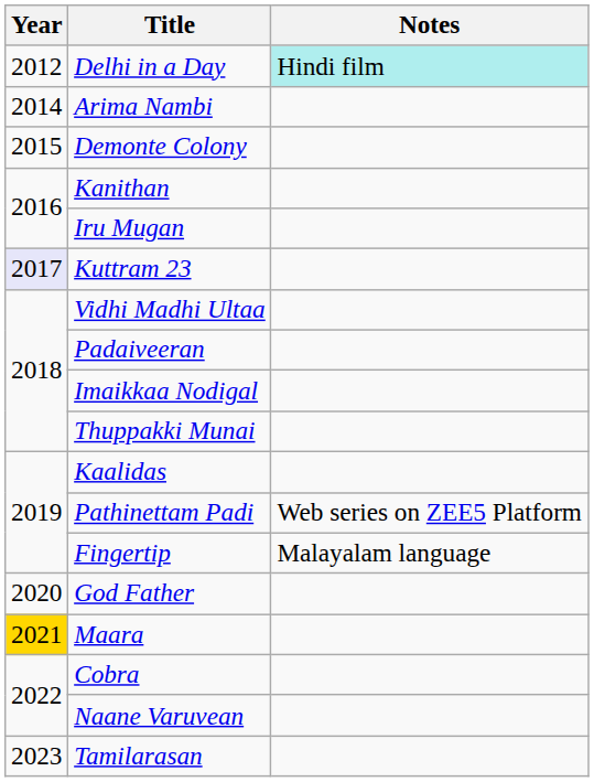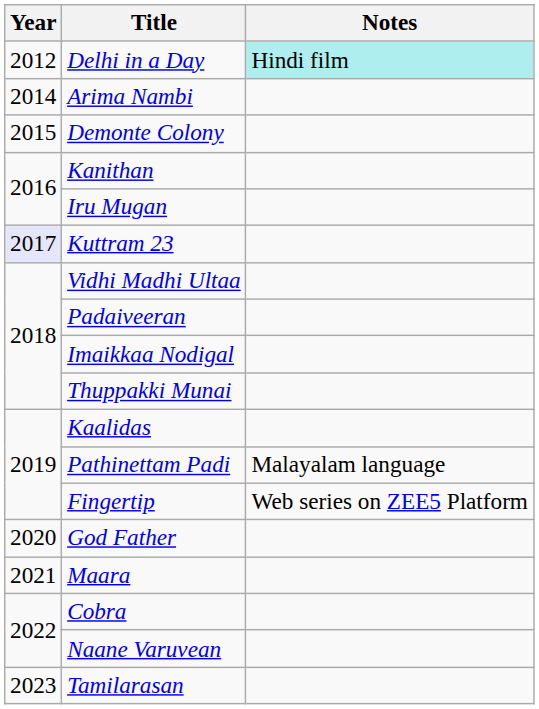 <table class="wikitable sortable">
 <tr>
 <th>Year</th>
 <th>Title</th>
 <th>Notes</th>
 </tr>
 <tr>
 <td>2012</td>
 <td><em><a href='#'>Delhi in a Day</a></em></td>
 <td style="background: paleturquoise;">Hindi film</td>
 </tr>
 <tr>
 <td>2014</td>
 <td><em><a href='#'>Arima Nambi</a></em></td>
 <td></td>
 </tr>
 <tr>
 <td>2015</td>
 <td><em><a href='#'>Demonte Colony</a></em></td>
 <td></td>
 </tr>
 <tr>
 <td rowspan="2">2016</td>
 <td><em><a href='#'>Kanithan</a></em></td>
 <td></td>
 </tr>
 <tr>
 <td><em><a href='#'>Iru Mugan</a></em></td>
 <td></td>
 </tr>
 <tr>
 <td style="background: lavender;">2017</td>
 <td><em><a href='#'>Kuttram 23</a></em></td>
 <td></td>
 </tr>
 <tr>
 <td rowspan="4">2018</td>
 <td><em><a href='#'>Vidhi Madhi Ultaa</a></em></td>
 <td></td>
 </tr>
 <tr>
 <td><em><a href='#'>Padaiveeran</a></em></td>
 <td></td>
 </tr>
 <tr>
 <td><em><a href='#'>Imaikkaa Nodigal</a></em></td>
 <td></td>
 </tr>
 <tr>
 <td><em><a href='#'>Thuppakki Munai</a></em></td>
 <td></td>
 </tr>
 <tr>
 <td rowspan="3">2019</td>
 <td><em><a href='#'>Kaalidas</a></em></td>
 <td></td>
 </tr>
 <tr>
 <td><em><a href='#'>Pathinettam Padi</a></em></td>
-<td>Web series on <a href='#'>ZEE5</a> Platform</td>
+<td>Malayalam language</td>
 </tr>
 <tr>
 <td><em><a href='#'>Fingertip</a></em></td>
-<td>Malayalam language</td>
+<td>Web series on <a href='#'>ZEE5</a> Platform</td>
 </tr>
 <tr>
 <td>2020</td>
 <td><em><a href='#'>God Father</a></em></td>
 <td></td>
 </tr>
 <tr>
-<td style="background: gold;">2021</td>
+<td>2021</td>
 <td><em><a href='#'>Maara</a></em></td>
 <td></td>
 </tr>
 <tr>
 <td rowspan="2">2022</td>
 <td><em><a href='#'>Cobra</a></em></td>
 <td></td>
 </tr>
 <tr>
 <td><em><a href='#'>Naane Varuvean</a></em></td>
 <td></td>
 </tr>
 <tr>
 <td>2023</td>
 <td><em><a href='#'>Tamilarasan</a></em></td>
 <td></td>
 </tr>
 </table>
